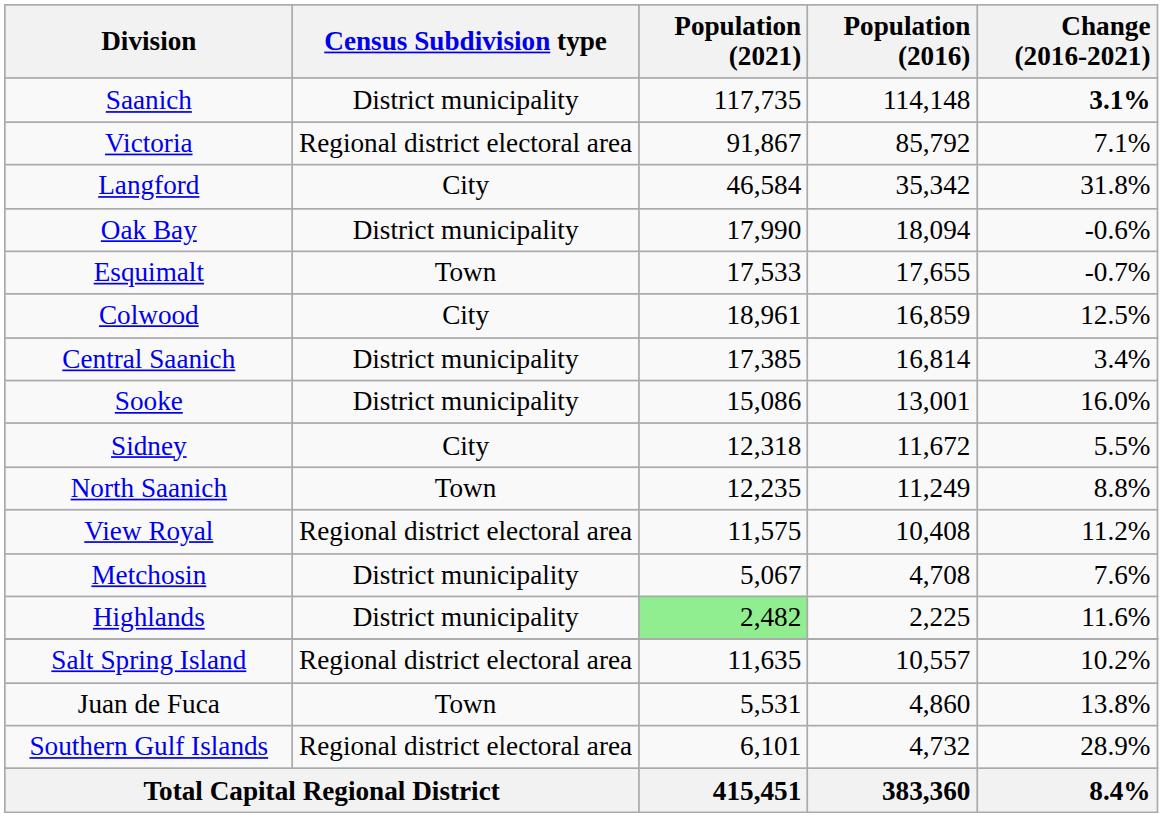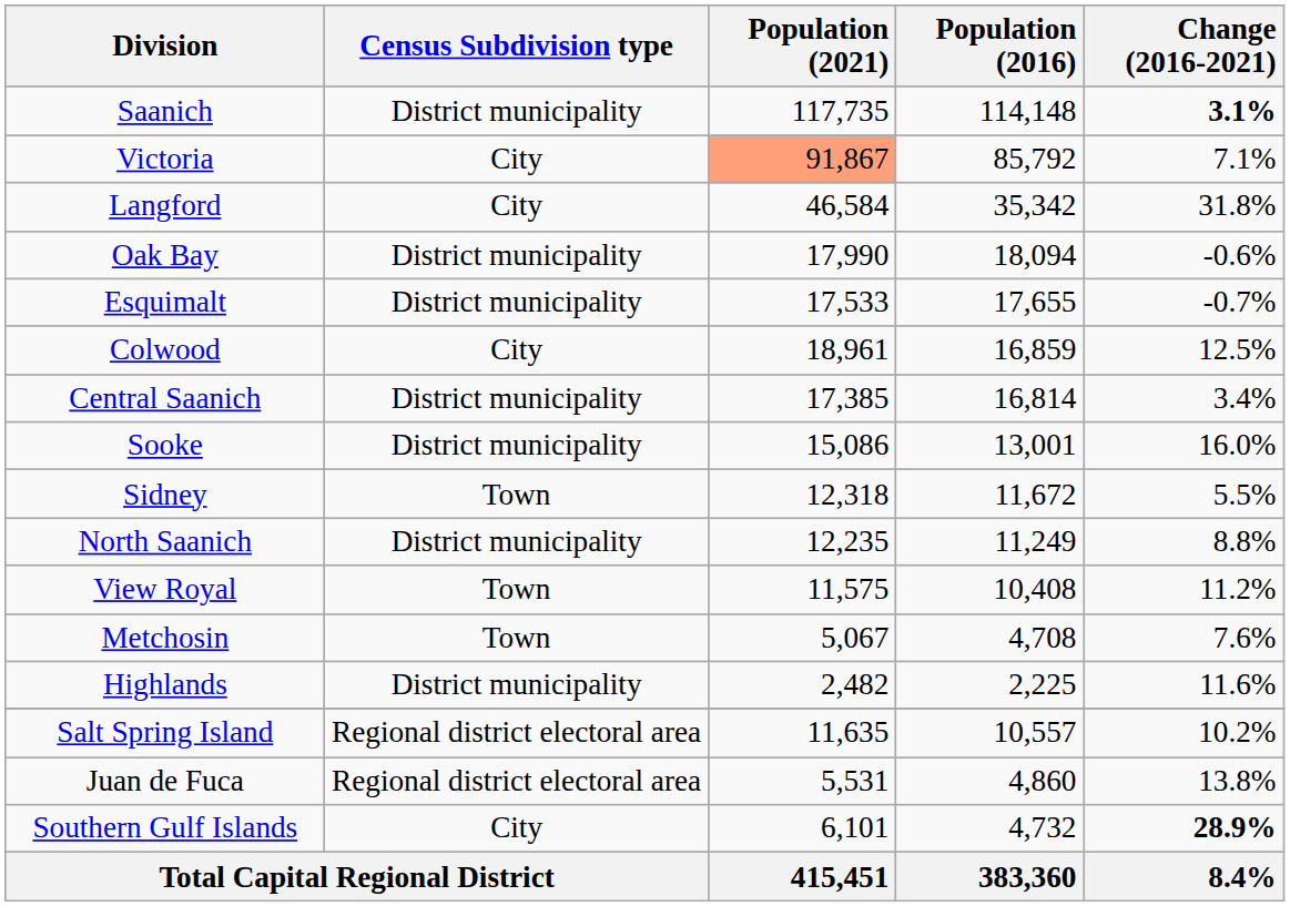 <table class="wikitable sortable" style="text-align: right;">
 <tr>
 <th style="width: 25%; text-align: center;">Division</th>
 <th style="width: 30%; text-align: center;"><a href='#'>Census Subdivision</a> type</th>
 <th style="text-align: right;">Population <br>(2021)</th>
 <th style="text-align: right;">Population <br>(2016)</th>
 <th style="text-align: right;">Change <br>(2016-2021)</th>
 </tr>
 <tr>
 <td style="text-align: center;"><a href='#'>Saanich</a></td>
 <td style="text-align: center;">District municipality</td>
 <td>117,735</td>
 <td>114,148</td>
 <td><strong>3.1%</strong></td>
 </tr>
 <tr>
 <td style="text-align: center;"><a href='#'>Victoria</a></td>
-<td style="text-align: center;">Regional district electoral area</td>
-<td>91,867</td>
+<td style="text-align: center;">City</td>
+<td style="background: lightsalmon;">91,867</td>
 <td>85,792</td>
 <td>7.1%</td>
 </tr>
 <tr>
 <td style="text-align: center;"><a href='#'>Langford</a></td>
 <td style="text-align: center;">City</td>
 <td>46,584</td>
 <td>35,342</td>
 <td>31.8%</td>
 </tr>
 <tr>
 <td style="text-align: center;"><a href='#'>Oak Bay</a></td>
 <td style="text-align: center;">District municipality</td>
 <td>17,990</td>
 <td>18,094</td>
 <td>-0.6%</td>
 </tr>
 <tr>
 <td style="text-align: center;"><a href='#'>Esquimalt</a></td>
-<td style="text-align: center;">Town</td>
+<td style="text-align: center;">District municipality</td>
 <td>17,533</td>
 <td>17,655</td>
 <td>-0.7%</td>
 </tr>
 <tr>
 <td style="text-align: center;"><a href='#'>Colwood</a></td>
 <td style="text-align: center;">City</td>
 <td>18,961</td>
 <td>16,859</td>
 <td>12.5%</td>
 </tr>
 <tr>
 <td style="text-align: center;"><a href='#'>Central Saanich</a></td>
 <td style="text-align: center;">District municipality</td>
 <td>17,385</td>
 <td>16,814</td>
 <td>3.4%</td>
 </tr>
 <tr>
 <td style="text-align: center;"><a href='#'>Sooke</a></td>
 <td style="text-align: center;">District municipality</td>
 <td>15,086</td>
 <td>13,001</td>
 <td>16.0%</td>
 </tr>
 <tr>
 <td style="text-align: center;"><a href='#'>Sidney</a></td>
-<td style="text-align: center;">City</td>
+<td style="text-align: center;">Town</td>
 <td>12,318</td>
 <td>11,672</td>
 <td>5.5%</td>
 </tr>
 <tr>
 <td style="text-align: center;"><a href='#'>North Saanich</a></td>
-<td style="text-align: center;">Town</td>
+<td style="text-align: center;">District municipality</td>
 <td>12,235</td>
 <td>11,249</td>
 <td>8.8%</td>
 </tr>
 <tr>
 <td style="text-align: center;"><a href='#'>View Royal</a></td>
-<td style="text-align: center;">Regional district electoral area</td>
+<td style="text-align: center;">Town</td>
 <td>11,575</td>
 <td>10,408</td>
 <td>11.2%</td>
 </tr>
 <tr>
 <td style="text-align: center;"><a href='#'>Metchosin</a></td>
-<td style="text-align: center;">District municipality</td>
+<td style="text-align: center;">Town</td>
 <td>5,067</td>
 <td>4,708</td>
 <td>7.6%</td>
 </tr>
 <tr>
 <td style="text-align: center;"><a href='#'>Highlands</a></td>
 <td style="text-align: center;">District municipality</td>
-<td style="background: lightgreen;">2,482</td>
+<td>2,482</td>
 <td>2,225</td>
 <td>11.6%</td>
 </tr>
 <tr>
 </tr>
 <tr>
 <td style="text-align: center;"><a href='#'>Salt Spring Island</a></td>
 <td style="text-align: center;">Regional district electoral area</td>
 <td>11,635</td>
 <td>10,557</td>
 <td>10.2%</td>
 </tr>
 <tr>
 <td style="text-align: center;">Juan de Fuca</td>
-<td style="text-align: center;">Town</td>
+<td style="text-align: center;">Regional district electoral area</td>
 <td>5,531</td>
 <td>4,860</td>
 <td>13.8%</td>
 </tr>
 <tr>
 <td style="text-align: center;"><a href='#'>Southern Gulf Islands</a></td>
-<td style="text-align: center;">Regional district electoral area</td>
+<td style="text-align: center;">City</td>
 <td>6,101</td>
 <td>4,732</td>
-<td>28.9%</td>
+<td><strong>28.9%</strong></td>
 </tr>
 <tr class="sortbottom">
 <th colspan=2>Total Capital Regional District</th>
 <th style="text-align: right;">415,451</th>
 <th style="text-align: right;">383,360</th>
 <th style="text-align: right;">8.4%</th>
 </tr>
 </table>
